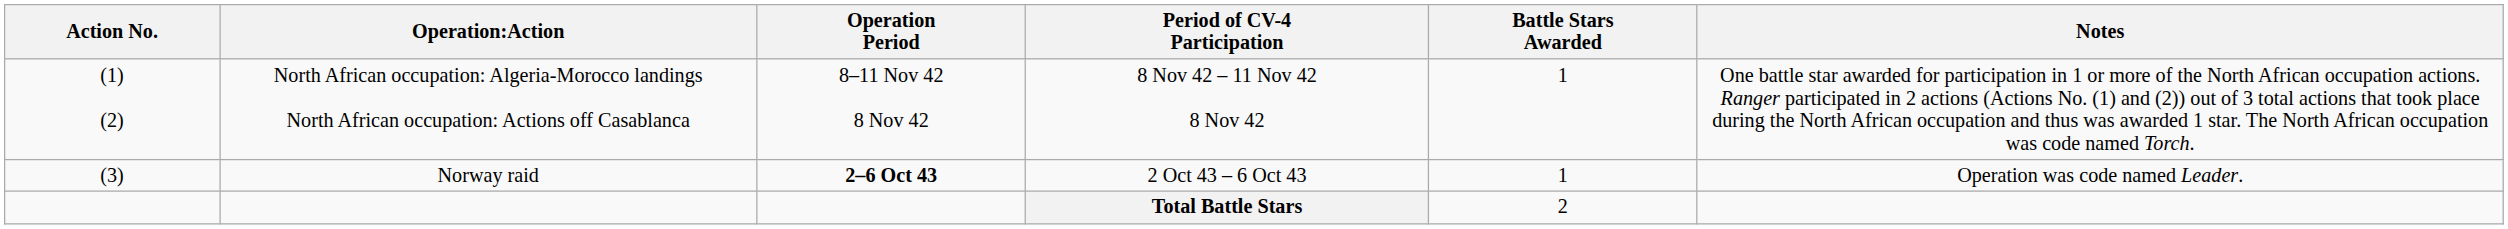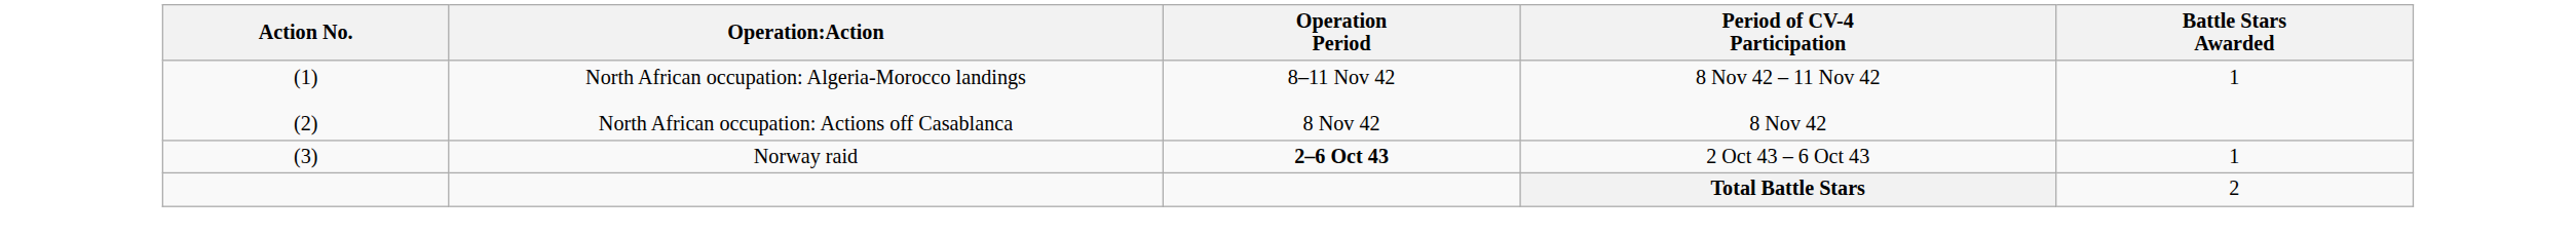 <table class="wikitable" style="margin:1em auto; text-align:center;">
 <tr>
 <th width="8%">Action No.</th>
 <th width="20%">Operation:Action</th>
 <th width="10%">Operation<br> Period</th>
 <th width="15%">Period of CV-4<br> Participation</th>
 <th width="10%">Battle Stars<br> Awarded</th>
-<th width="30%">Notes</th>
 </tr>
 <tr style="vertical-align: top;">
 <td>(1)<br><br>(2)</td>
 <td>North African occupation: Algeria-Morocco landings<br><br>North African occupation: Actions off Casablanca</td>
 <td>8–11 Nov 42<br><br>8 Nov 42</td>
 <td>8 Nov 42 – 11 Nov 42<br><br>8 Nov 42</td>
 <td>1</td>
-<td>One battle star awarded for participation in 1 or more of the North African occupation actions. <em>Ranger</em> participated in 2 actions (Actions No. (1) and (2)) out of 3 total actions that took place during the North African occupation and thus was awarded 1 star. The North African occupation was code named <em>Torch</em>.</td>
 </tr>
 <tr style="vertical-align: top;">
 <td>(3)</td>
 <td>Norway raid</td>
 <td><strong>2–6 Oct 43</strong></td>
 <td>2 Oct 43 – 6 Oct 43</td>
 <td>1</td>
-<td>Operation was code named <em>Leader</em>.</td>
 </tr>
 <tr style="vertical-align: top;">
 <td></td>
 <td></td>
 <td></td>
 <th>Total Battle Stars</th>
 <td>2</td>
-<td></td>
 </tr>
 </table>
